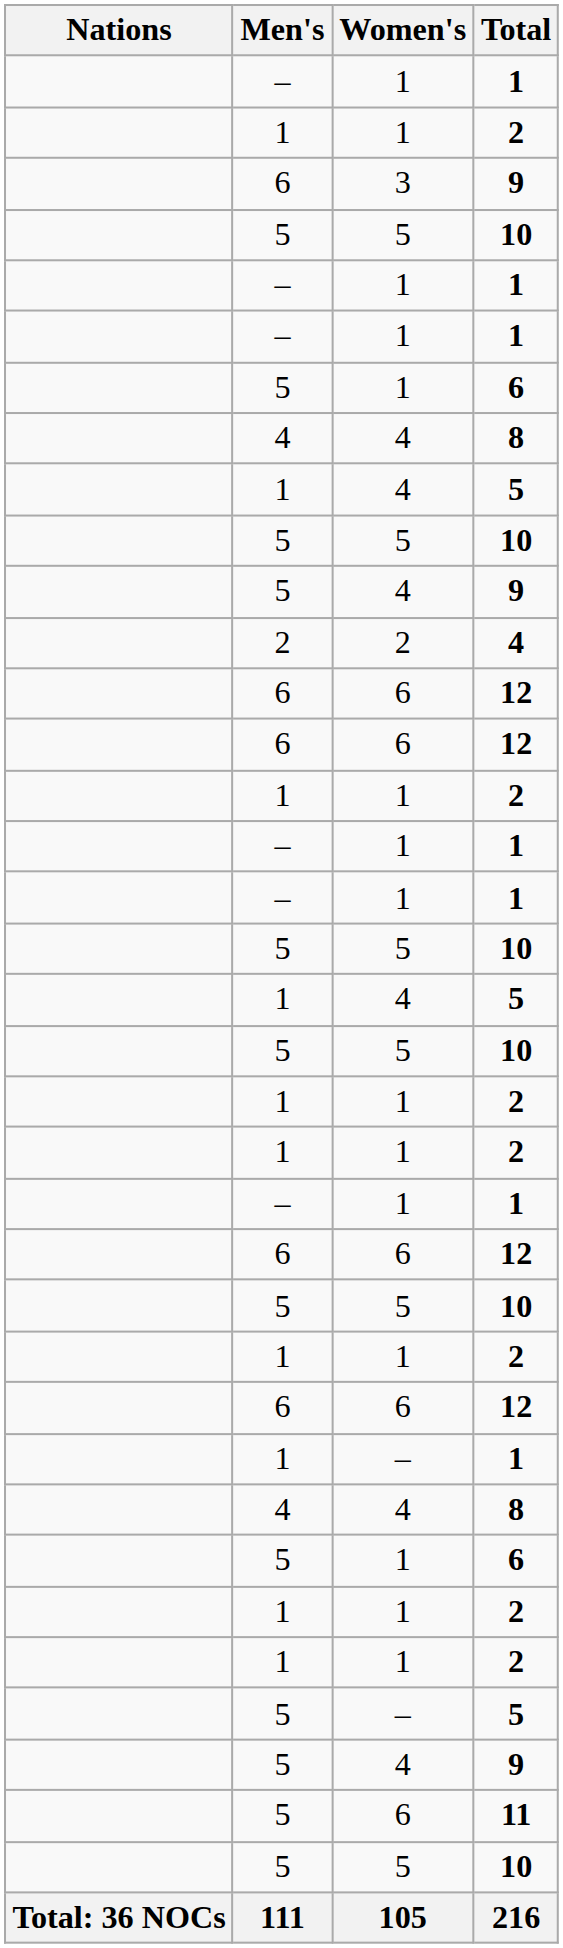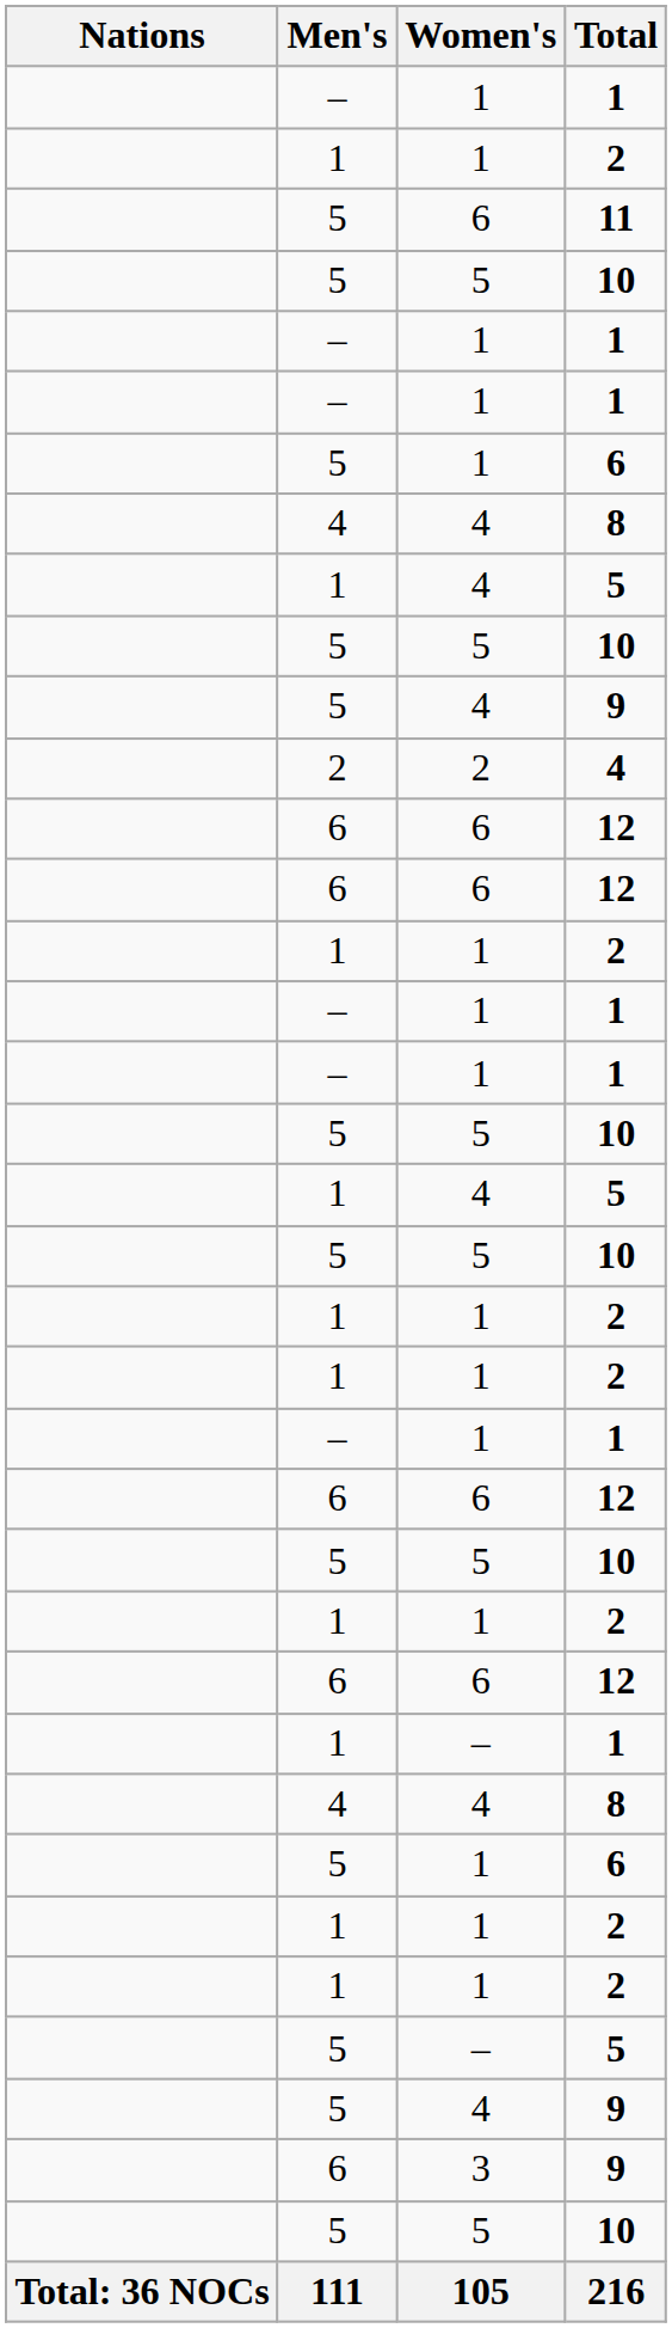 <table class="wikitable sortable" style="text-align:center;">
 <tr>
 <th>Nations</th>
 <th>Men's</th>
 <th>Women's</th>
 <th>Total</th>
 </tr>
 <tr>
 <td align="left"></td>
 <td>–</td>
 <td>1</td>
 <td><strong>1</strong></td>
 </tr>
 <tr>
 <td align="left"></td>
 <td>1</td>
 <td>1</td>
 <td><strong>2</strong></td>
 </tr>
 <tr>
 <td align="left"></td>
+<td>5</td>
 <td>6</td>
-<td>3</td>
-<td><strong>9</strong></td>
+<td><strong>11</strong></td>
 </tr>
 <tr>
 <td align="left"></td>
 <td>5</td>
 <td>5</td>
 <td><strong>10</strong></td>
 </tr>
 <tr>
 <td align="left"></td>
 <td>–</td>
 <td>1</td>
 <td><strong>1</strong></td>
 </tr>
 <tr>
 <td align="left"></td>
 <td>–</td>
 <td>1</td>
 <td><strong>1</strong></td>
 </tr>
 <tr>
 <td align="left"></td>
 <td>5</td>
 <td>1</td>
 <td><strong>6</strong></td>
 </tr>
 <tr>
 <td align="left"></td>
 <td>4</td>
 <td>4</td>
 <td><strong>8</strong></td>
 </tr>
 <tr>
 <td align="left"></td>
 <td>1</td>
 <td>4</td>
 <td><strong>5</strong></td>
 </tr>
 <tr>
 <td align="left"></td>
 <td>5</td>
 <td>5</td>
 <td><strong>10</strong></td>
 </tr>
 <tr>
 <td align="left"></td>
 <td>5</td>
 <td>4</td>
 <td><strong>9</strong></td>
 </tr>
 <tr>
 <td align="left"></td>
 <td>2</td>
 <td>2</td>
 <td><strong>4</strong></td>
 </tr>
 <tr>
 <td align="left"></td>
 <td>6</td>
 <td>6</td>
 <td><strong>12</strong></td>
 </tr>
 <tr>
 <td align="left"></td>
 <td>6</td>
 <td>6</td>
 <td><strong>12</strong></td>
 </tr>
 <tr>
 <td align="left"></td>
 <td>1</td>
 <td>1</td>
 <td><strong>2</strong></td>
 </tr>
 <tr>
 <td align="left"></td>
 <td>–</td>
 <td>1</td>
 <td><strong>1</strong></td>
 </tr>
 <tr>
 <td align="left"></td>
 <td>–</td>
 <td>1</td>
 <td><strong>1</strong></td>
 </tr>
 <tr>
 <td align="left"></td>
 <td>5</td>
 <td>5</td>
 <td><strong>10</strong></td>
 </tr>
 <tr>
 <td align="left"></td>
 <td>1</td>
 <td>4</td>
 <td><strong>5</strong></td>
 </tr>
 <tr>
 <td align="left"></td>
 <td>5</td>
 <td>5</td>
 <td><strong>10</strong></td>
 </tr>
 <tr>
 <td align="left"></td>
 <td>1</td>
 <td>1</td>
 <td><strong>2</strong></td>
 </tr>
 <tr>
 <td align="left"></td>
 <td>1</td>
 <td>1</td>
 <td><strong>2</strong></td>
 </tr>
 <tr>
 <td align="left"></td>
 <td>–</td>
 <td>1</td>
 <td><strong>1</strong></td>
 </tr>
 <tr>
 <td align="left"></td>
 <td>6</td>
 <td>6</td>
 <td><strong>12</strong></td>
 </tr>
 <tr>
 <td align="left"></td>
 <td>5</td>
 <td>5</td>
 <td><strong>10</strong></td>
 </tr>
 <tr>
 <td align="left"></td>
 <td>1</td>
 <td>1</td>
 <td><strong>2</strong></td>
 </tr>
 <tr>
 <td align="left"></td>
 <td>6</td>
 <td>6</td>
 <td><strong>12</strong></td>
 </tr>
 <tr>
 <td align="left"></td>
 <td>1</td>
 <td>–</td>
 <td><strong>1</strong></td>
 </tr>
 <tr>
 <td align="left"></td>
 <td>4</td>
 <td>4</td>
 <td><strong>8</strong></td>
 </tr>
 <tr>
 <td align="left"></td>
 <td>5</td>
 <td>1</td>
 <td><strong>6</strong></td>
 </tr>
 <tr>
 <td align="left"></td>
 <td>1</td>
 <td>1</td>
 <td><strong>2</strong></td>
 </tr>
 <tr>
 <td align="left"></td>
 <td>1</td>
 <td>1</td>
 <td><strong>2</strong></td>
 </tr>
 <tr>
 <td align="left"></td>
 <td>5</td>
 <td>–</td>
 <td><strong>5</strong></td>
 </tr>
 <tr>
 <td align="left"></td>
 <td>5</td>
 <td>4</td>
 <td><strong>9</strong></td>
 </tr>
 <tr>
 <td align="left"></td>
-<td>5</td>
 <td>6</td>
-<td><strong>11</strong></td>
+<td>3</td>
+<td><strong>9</strong></td>
 </tr>
 <tr>
 <td align="left"></td>
 <td>5</td>
 <td>5</td>
 <td><strong>10</strong></td>
 </tr>
 <tr>
 <th>Total: 36 NOCs</th>
 <th>111</th>
 <th>105</th>
 <th>216</th>
 </tr>
 </table>
